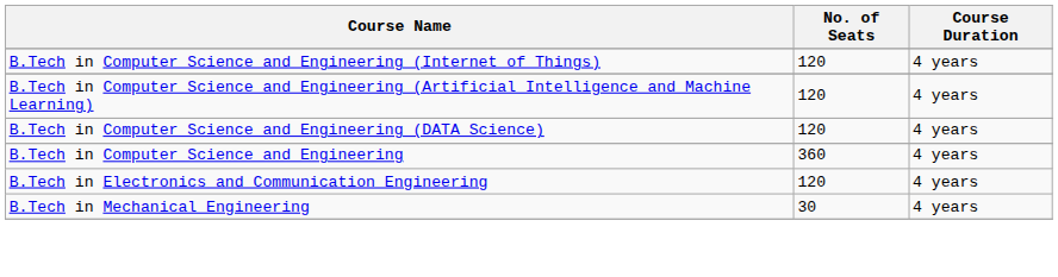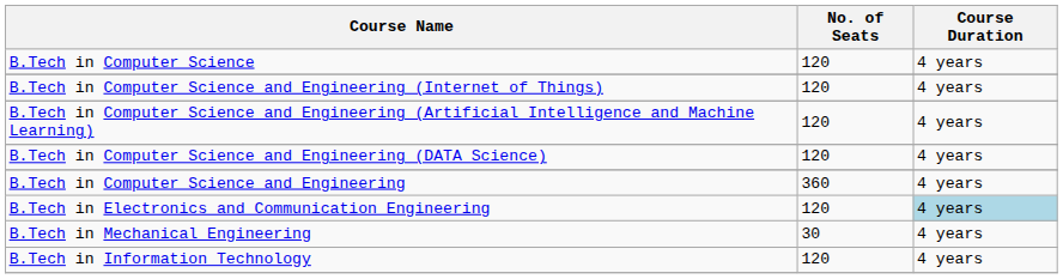 <table class="wikitable">
 <tr>
 <th>Course Name</th>
 <th>No. of Seats</th>
 <th>Course Duration</th>
+</tr>
+<tr>
+<td><a href='#'>B.Tech</a> in <a href='#'>Computer Science</a></td>
+<td>120</td>
+<td>4 years</td>
 </tr>
 <tr>
 </tr>
 <tr>
 <td><a href='#'>B.Tech</a> in <a href='#'>Computer Science and Engineering (Internet of Things)</a></td>
 <td>120</td>
 <td>4 years</td>
 </tr>
 <tr>
 </tr>
 <tr>
 <td><a href='#'>B.Tech</a> in <a href='#'>Computer Science and Engineering (Artificial Intelligence and Machine Learning)</a></td>
 <td>120</td>
 <td>4 years</td>
 </tr>
 <tr>
 </tr>
 <tr>
 <td><a href='#'>B.Tech</a> in <a href='#'>Computer Science and Engineering (DATA Science)</a></td>
 <td>120</td>
 <td>4 years</td>
 </tr>
 <tr>
 </tr>
 <tr>
 <td><a href='#'>B.Tech</a> in <a href='#'>Computer Science and Engineering</a></td>
 <td>360</td>
 <td>4 years</td>
 </tr>
 <tr>
 <td><a href='#'>B.Tech</a> in <a href='#'>Electronics and Communication Engineering</a></td>
 <td>120</td>
-<td>4 years</td>
+<td style="background: lightblue;">4 years</td>
 </tr>
 <tr>
 <td><a href='#'>B.Tech</a> in <a href='#'>Mechanical Engineering</a></td>
 <td>30</td>
 <td>4 years</td>
 </tr>
 <tr>
+<td><a href='#'>B.Tech</a> in <a href='#'>Information Technology</a></td>
+<td>120</td>
+<td>4 years</td>
+</tr>
+<tr>
 </tr>
 </table>
